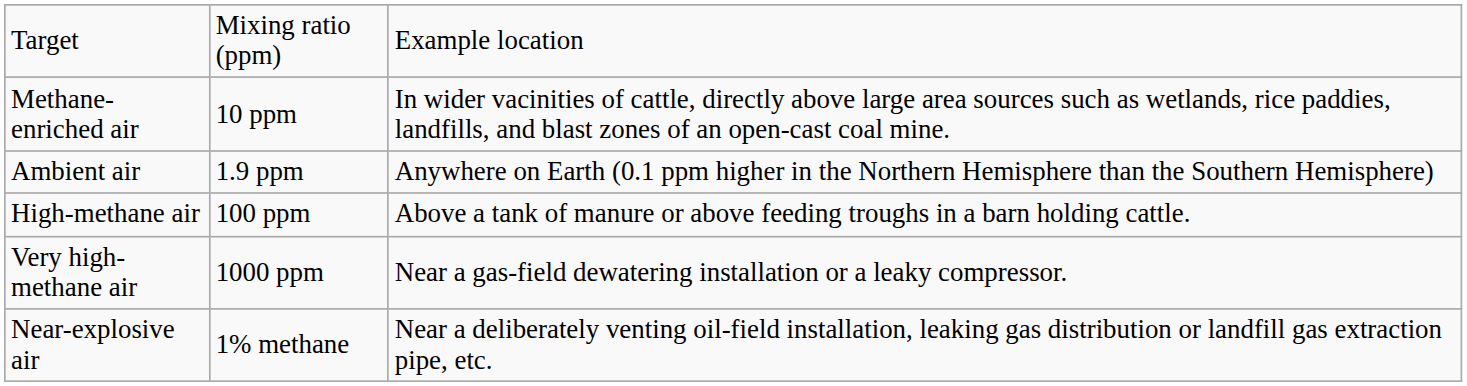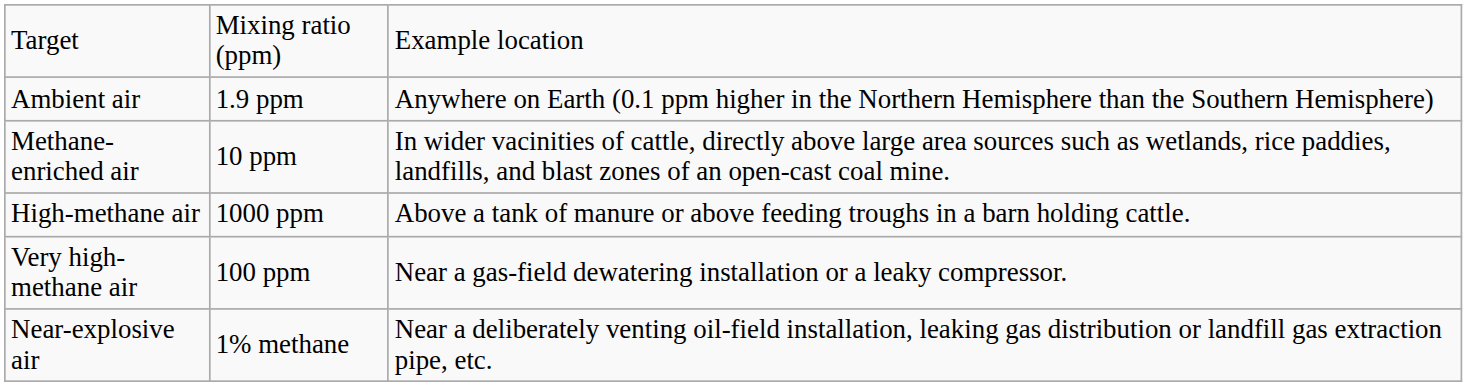 <table class="wikitable">
 <tr>
 <td>Target</td>
 <td>Mixing ratio (ppm)</td>
 <td>Example location</td>
 </tr>
 <tr>
+<td>Ambient air</td>
+<td>1.9 ppm</td>
+<td>Anywhere on Earth (0.1 ppm higher in the Northern Hemisphere than the Southern Hemisphere)</td>
+</tr>
+<tr>
 <td>Methane-enriched air</td>
 <td>10 ppm</td>
 <td>In wider vacinities of cattle, directly above large area sources such as wetlands, rice paddies, landfills, and blast zones of an open-cast coal mine.</td>
 </tr>
 <tr>
-<td>Ambient air</td>
-<td>1.9 ppm</td>
-<td>Anywhere on Earth (0.1 ppm higher in the Northern Hemisphere than the Southern Hemisphere)</td>
-</tr>
-<tr>
 <td>High-methane air</td>
-<td>100 ppm</td>
+<td>1000 ppm</td>
 <td>Above a tank of manure or above feeding troughs in a barn holding cattle.</td>
 </tr>
 <tr>
 <td>Very high-methane air</td>
-<td>1000 ppm</td>
+<td>100 ppm</td>
 <td>Near a gas-field dewatering installation or a leaky compressor.</td>
 </tr>
 <tr>
 <td>Near-explosive air</td>
 <td>1% methane</td>
 <td>Near a deliberately venting oil-field installation, leaking gas distribution or landfill gas extraction pipe, etc.</td>
 </tr>
 </table>
